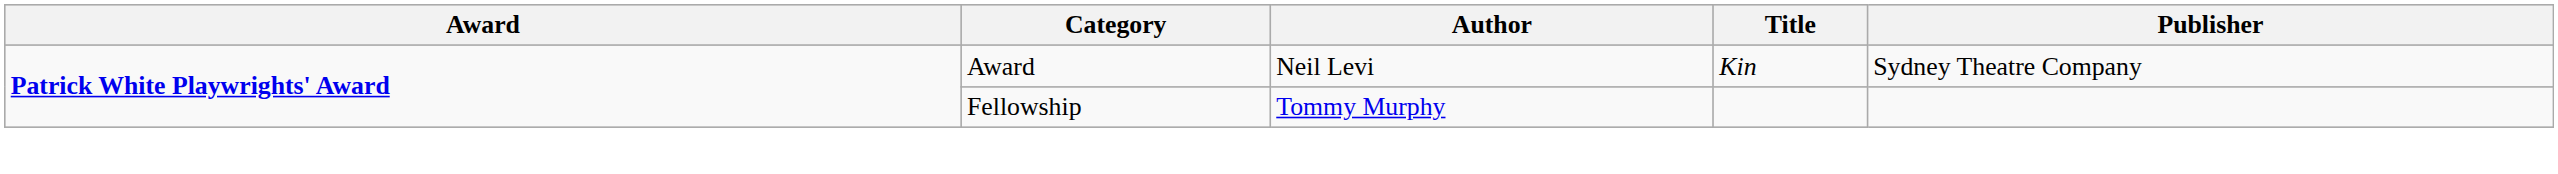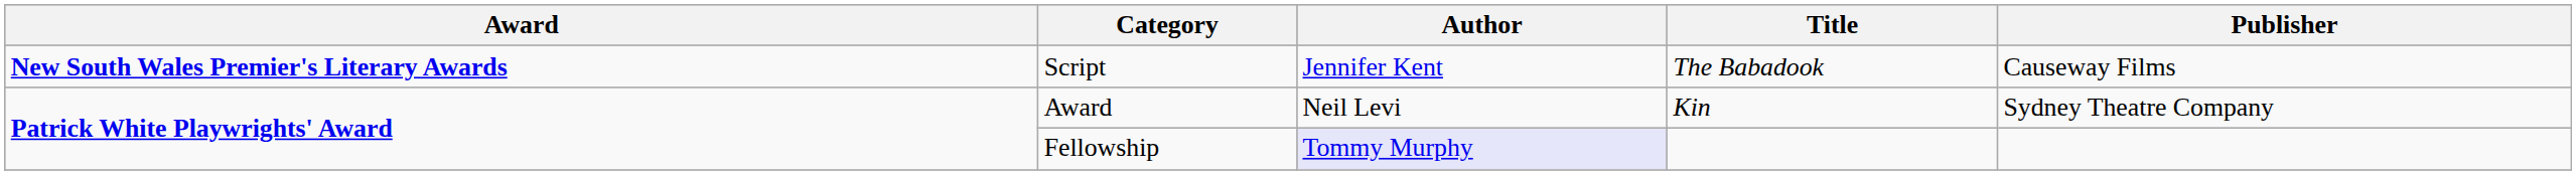 <table class="wikitable" width=100%>
 <tr>
 <th>Award</th>
 <th>Category</th>
 <th>Author</th>
 <th>Title</th>
 <th>Publisher</th>
+</tr>
+<tr>
+<td><strong><a href='#'>New South Wales Premier's Literary Awards</a></strong></td>
+<td>Script</td>
+<td><a href='#'>Jennifer Kent</a></td>
+<td><em>The Babadook</em></td>
+<td>Causeway Films</td>
 </tr>
 <tr>
 <td rowspan=2><strong><a href='#'>Patrick White Playwrights' Award</a></strong></td>
 <td>Award</td>
 <td>Neil Levi</td>
 <td><em>Kin</em></td>
 <td>Sydney Theatre Company</td>
 </tr>
 <tr>
 <td>Fellowship</td>
-<td><a href='#'>Tommy Murphy</a></td>
+<td style="background: lavender;"><a href='#'>Tommy Murphy</a></td>
 <td></td>
 <td></td>
 </tr>
 </table>
